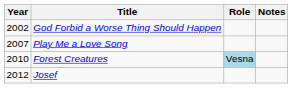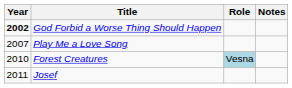 <table class="wikitable sortable">
 <tr>
 <th>Year</th>
 <th>Title</th>
 <th>Role</th>
 <th class="unsortable">Notes</th>
 </tr>
 <tr>
-<td>2002</td>
+<td><strong>2002</strong></td>
 <td><em><a href='#'>God Forbid a Worse Thing Should Happen</a></em></td>
 <td></td>
 <td></td>
 </tr>
 <tr>
 <td>2007</td>
 <td><em><a href='#'>Play Me a Love Song</a></em></td>
 <td></td>
 <td></td>
 </tr>
 <tr>
 <td>2010</td>
 <td><em><a href='#'>Forest Creatures</a></em></td>
 <td style="background: lightblue;">Vesna</td>
 <td></td>
 </tr>
 <tr>
-<td>2012</td>
+<td>2011</td>
 <td><em><a href='#'>Josef</a></em></td>
 <td></td>
 <td></td>
 </tr>
 </table>
